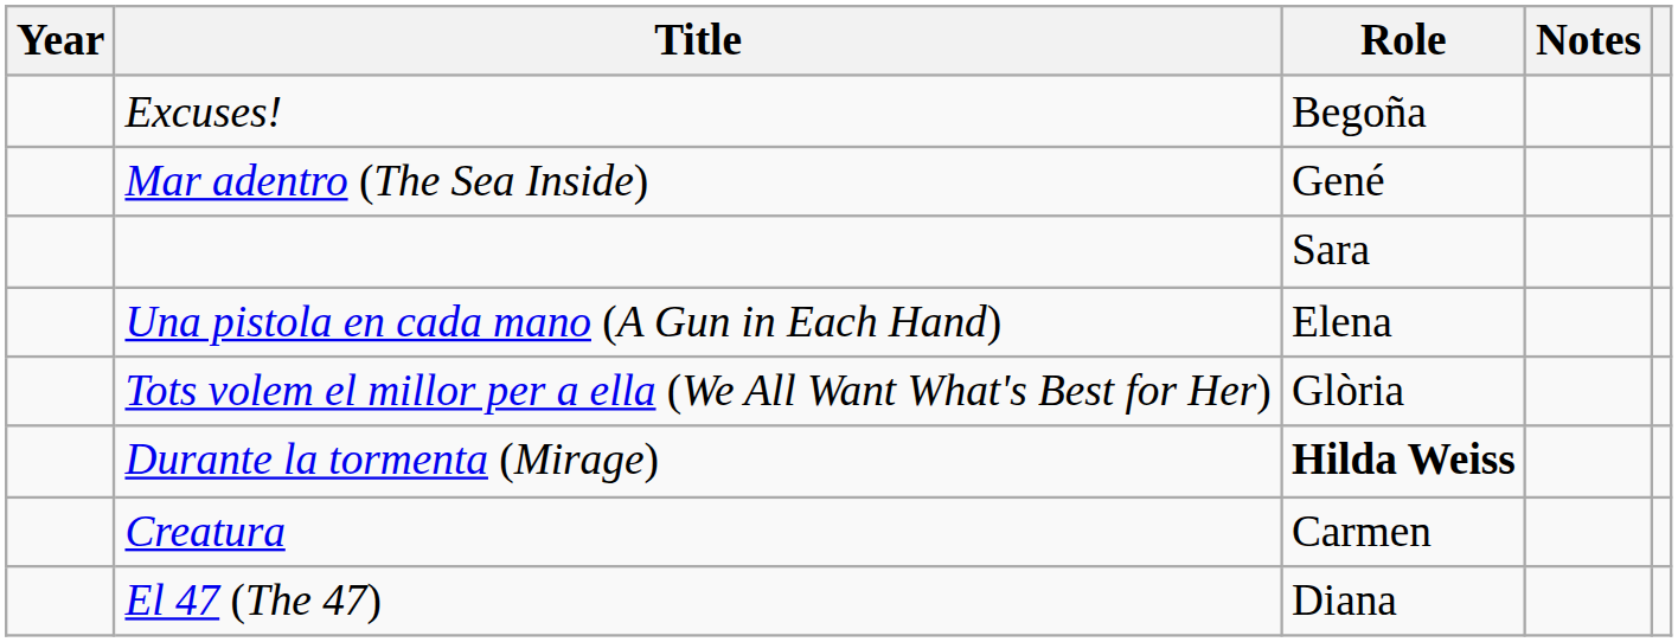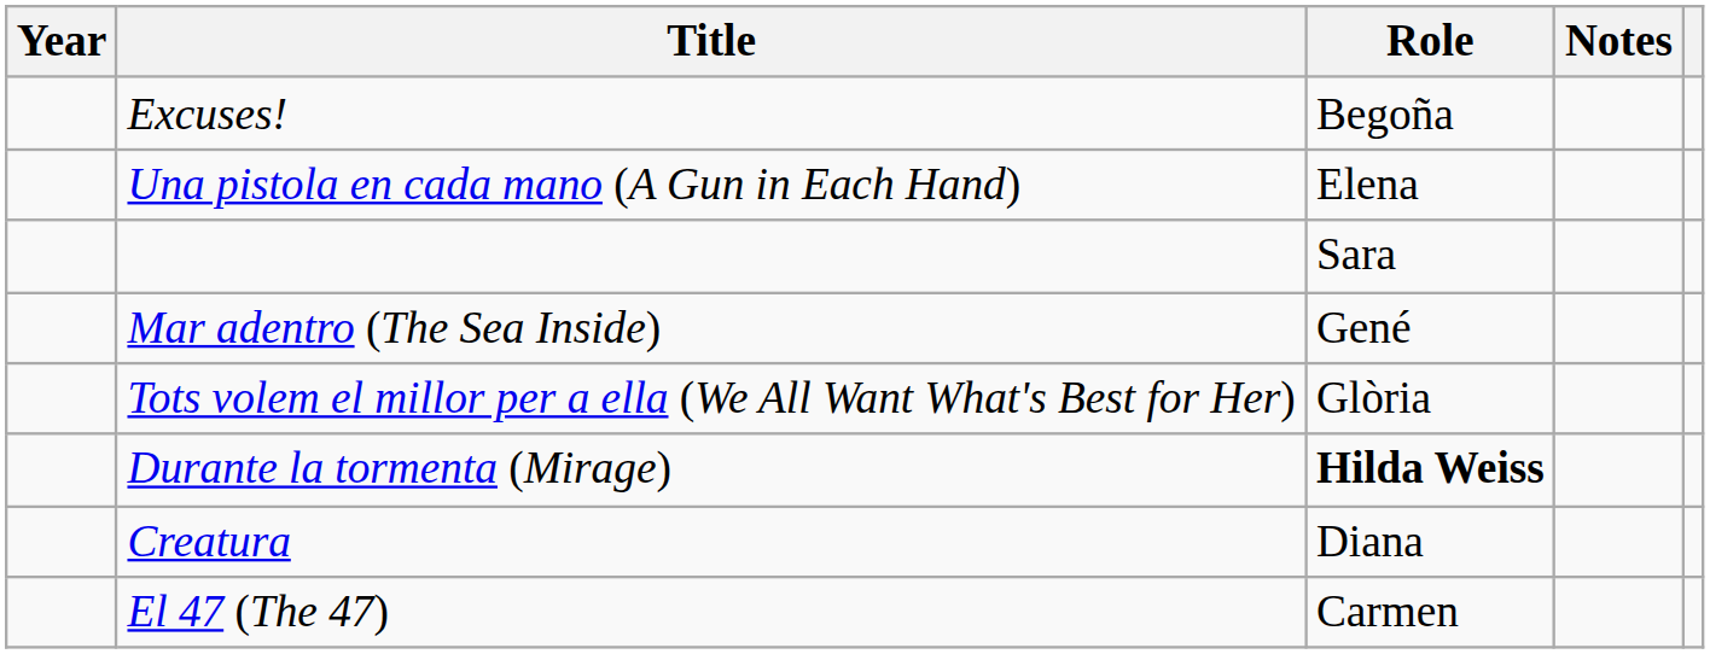 <table class="wikitable sortable">
 <tr>
 <th>Year</th>
 <th>Title</th>
 <th>Role</th>
 <th class = "unsortable">Notes</th>
 <th class = "unsortable"></th>
 </tr>
 <tr>
 <td></td>
 <td><em>Excuses!</em></td>
 <td>Begoña</td>
 <td></td>
 <td></td>
 </tr>
 <tr>
 <td></td>
-<td><em><a href='#'>Mar adentro</a></em> (<em>The Sea Inside</em>)</td>
-<td>Gené</td>
+<td><em><a href='#'>Una pistola en cada mano</a></em> (<em>A Gun in Each Hand</em>)</td>
+<td>Elena</td>
 <td></td>
 <td></td>
 </tr>
 <tr>
 <td></td>
 <td><em></em></td>
 <td>Sara</td>
 <td></td>
 <td></td>
 </tr>
 <tr>
 <td></td>
-<td><em><a href='#'>Una pistola en cada mano</a></em> (<em>A Gun in Each Hand</em>)</td>
-<td>Elena</td>
+<td><em><a href='#'>Mar adentro</a></em> (<em>The Sea Inside</em>)</td>
+<td>Gené</td>
 <td></td>
 <td></td>
 </tr>
 <tr>
 <td></td>
 <td><em><a href='#'>Tots volem el millor per a ella</a></em> (<em>We All Want What's Best for Her</em>)</td>
 <td>Glòria</td>
 <td></td>
 <td></td>
 </tr>
 <tr>
 <td></td>
 <td><em><a href='#'>Durante la tormenta</a></em> (<em>Mirage</em>)</td>
 <td><strong>Hilda Weiss</strong></td>
 <td></td>
 <td></td>
 </tr>
 <tr>
 <td></td>
 <td><em><a href='#'>Creatura</a></em></td>
-<td>Carmen</td>
+<td>Diana</td>
 <td></td>
 <td></td>
 </tr>
 <tr>
 <td></td>
 <td><em><a href='#'>El 47</a></em> (<em>The 47</em>)</td>
-<td>Diana</td>
+<td>Carmen</td>
 <td></td>
 <td></td>
 </tr>
 </table>
